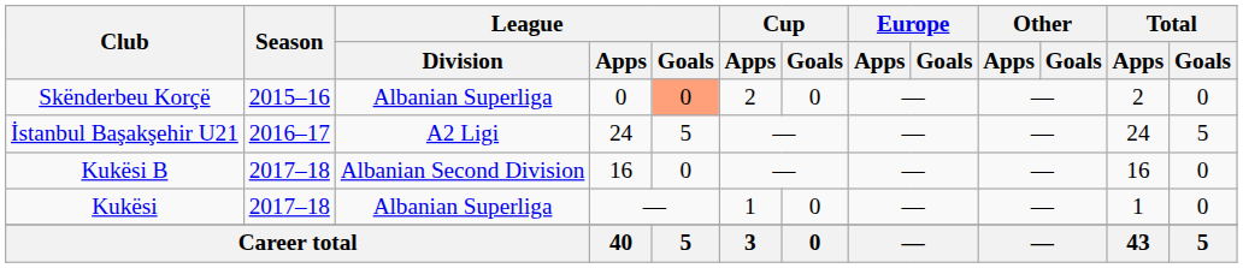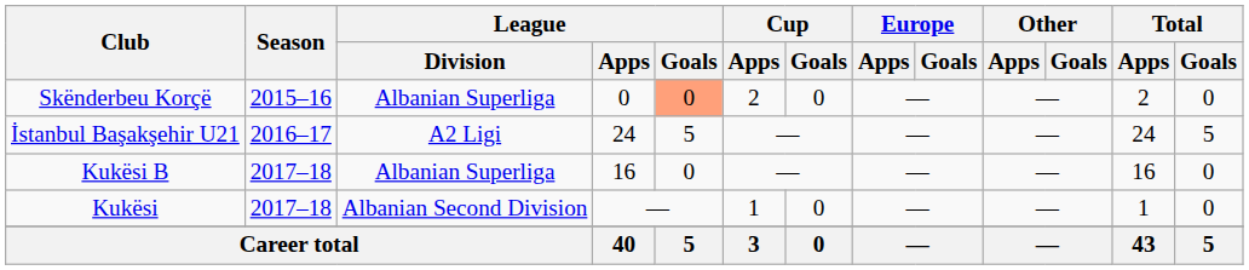 <table class="wikitable" style="text-align:center">
 <tr>
 <th rowspan="2">Club</th>
 <th rowspan="2">Season</th>
 <th colspan="3">League</th>
 <th colspan="2">Cup</th>
 <th colspan="2"><a href='#'>Europe</a></th>
 <th colspan="2">Other</th>
 <th colspan="2">Total</th>
 </tr>
 <tr>
 <th>Division</th>
 <th>Apps</th>
 <th>Goals</th>
 <th>Apps</th>
 <th>Goals</th>
 <th>Apps</th>
 <th>Goals</th>
 <th>Apps</th>
 <th>Goals</th>
 <th>Apps</th>
 <th>Goals</th>
 </tr>
 <tr>
 <td rowspan="1" valign="center"><a href='#'>Skënderbeu Korçë</a></td>
 <td><a href='#'>2015–16</a></td>
 <td rowspan="1"><a href='#'>Albanian Superliga</a></td>
 <td>0</td>
 <td style="background: lightsalmon;">0</td>
 <td>2</td>
 <td>0</td>
 <td colspan="2">—</td>
 <td colspan="2">—</td>
 <td>2</td>
 <td>0</td>
 </tr>
 <tr>
 <td rowspan="1" valign="center"><a href='#'>İstanbul Başakşehir U21</a></td>
 <td><a href='#'>2016–17</a></td>
 <td rowspan="1"><a href='#'>A2 Ligi</a></td>
 <td>24</td>
 <td>5</td>
 <td colspan="2">—</td>
 <td colspan="2">—</td>
 <td colspan="2">—</td>
 <td>24</td>
 <td>5</td>
 </tr>
 <tr>
 <td rowspan="1" valign="center"><a href='#'>Kukësi B</a></td>
 <td><a href='#'>2017–18</a></td>
-<td rowspan="1"><a href='#'>Albanian Second Division</a></td>
+<td rowspan="1"><a href='#'>Albanian Superliga</a></td>
 <td>16</td>
 <td>0</td>
 <td colspan="2">—</td>
 <td colspan="2">—</td>
 <td colspan="2">—</td>
 <td>16</td>
 <td>0</td>
 </tr>
 <tr>
 <td rowspan="1" valign="center"><a href='#'>Kukësi</a></td>
 <td><a href='#'>2017–18</a></td>
-<td rowspan="1"><a href='#'>Albanian Superliga</a></td>
+<td rowspan="1"><a href='#'>Albanian Second Division</a></td>
 <td colspan="2">—</td>
 <td>1</td>
 <td>0</td>
 <td colspan="2">—</td>
 <td colspan="2">—</td>
 <td>1</td>
 <td>0</td>
 </tr>
 <tr>
 </tr>
 <tr>
 <th colspan="3">Career total</th>
 <th>40</th>
 <th>5</th>
 <th>3</th>
 <th>0</th>
 <th colspan="2">—</th>
 <th colspan="2">—</th>
 <th>43</th>
 <th>5</th>
 </tr>
 </table>
